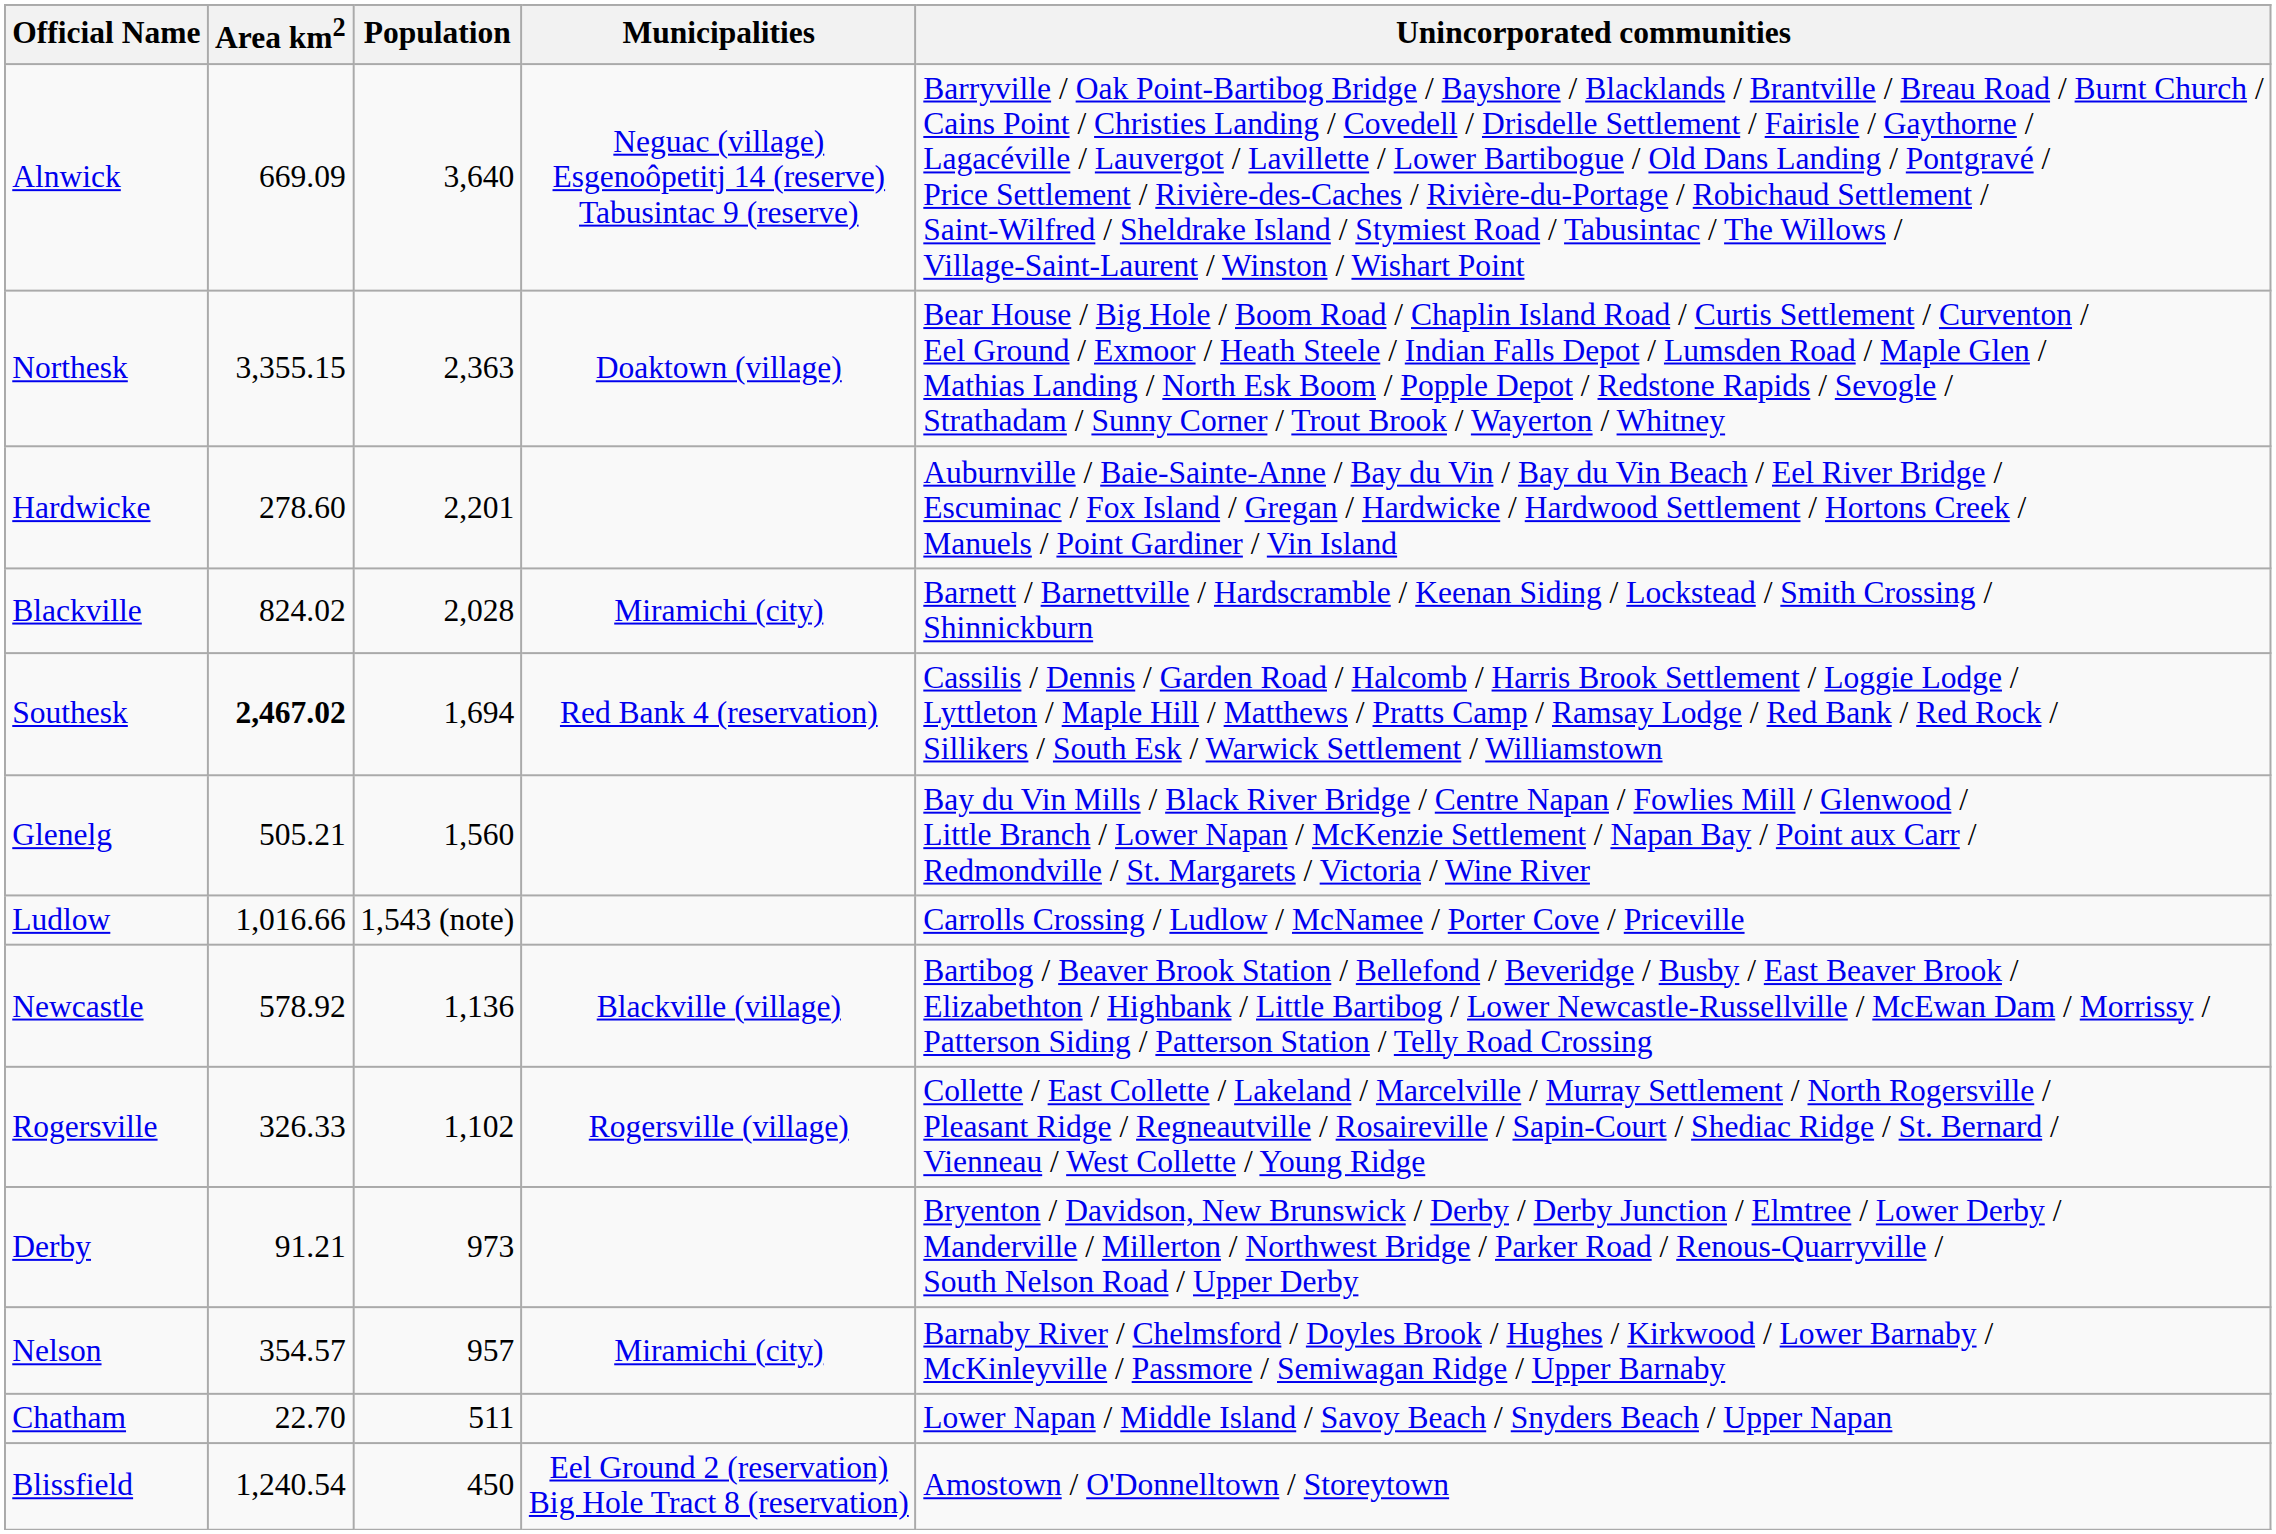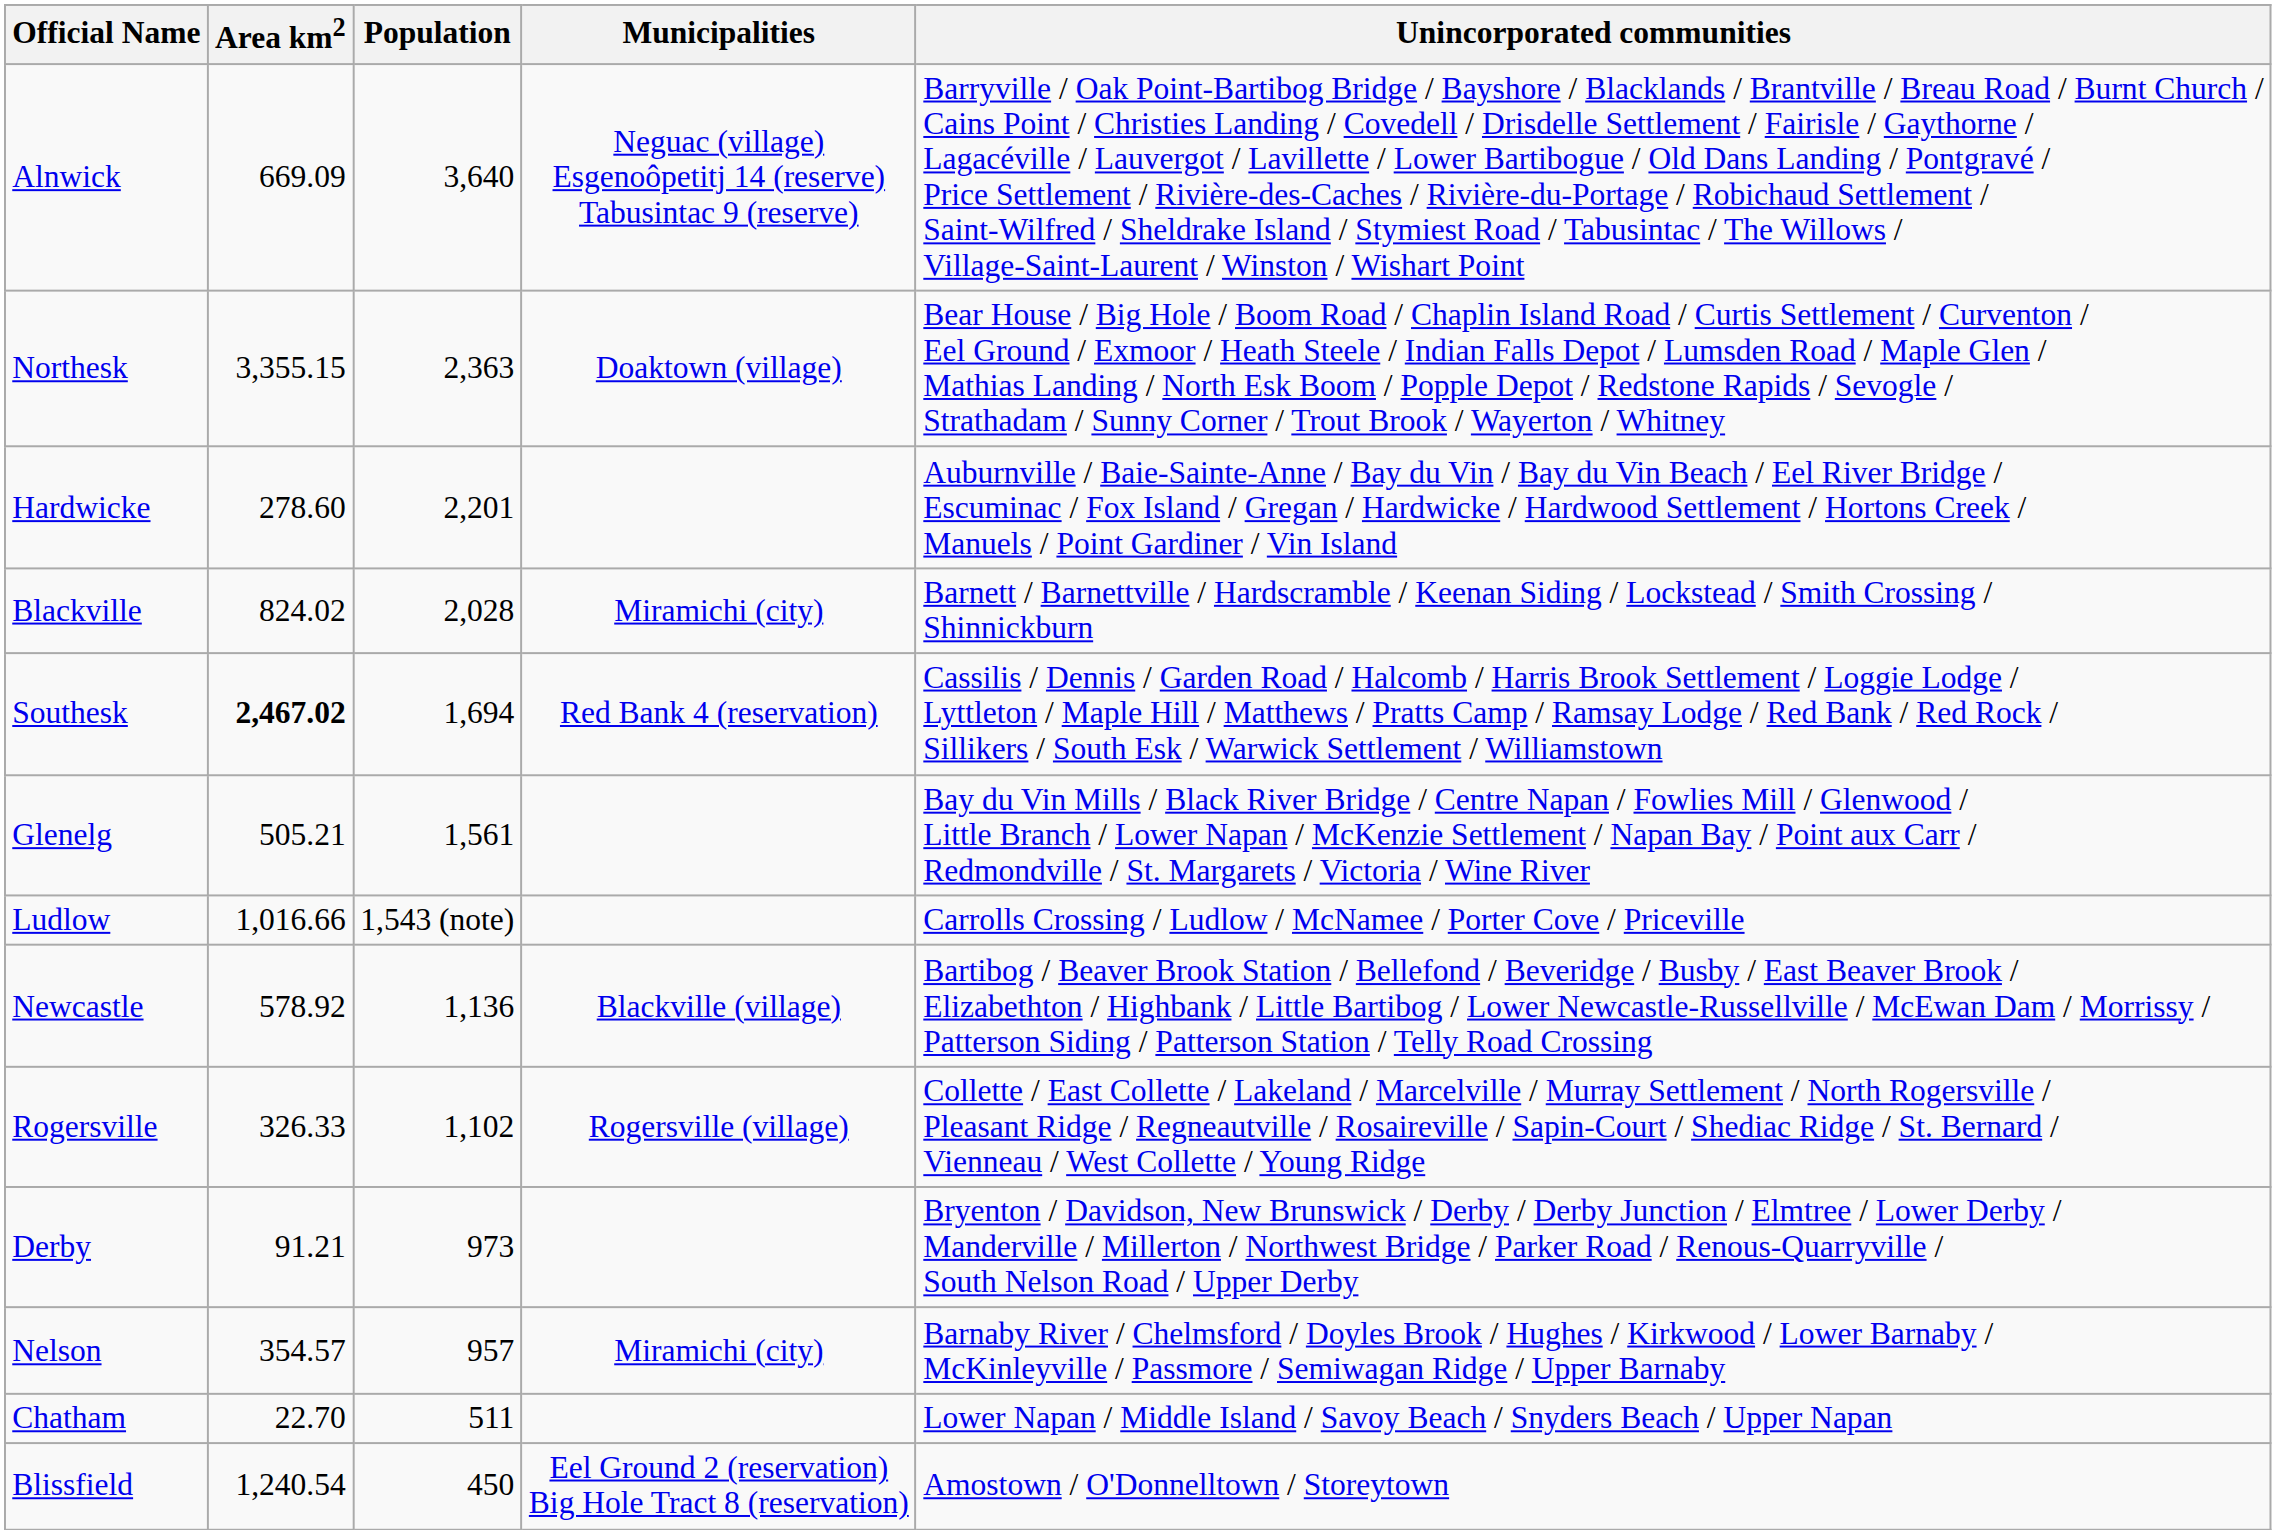 <table class="wikitable">
 <tr>
 <th>Official Name</th>
 <th>Area km<sup>2</sup></th>
 <th>Population</th>
 <th>Municipalities</th>
 <th>Unincorporated communities</th>
 </tr>
 <tr>
 <td><a href='#'>Alnwick</a></td>
 <td align="right">669.09</td>
 <td align="right">3,640</td>
 <td align="center"><a href='#'>Neguac (village)</a><br><a href='#'>Esgenoôpetitj 14 (reserve)</a><br><a href='#'>Tabusintac 9 (reserve)</a></td>
 <td><a href='#'>Barryville</a> / <a href='#'>Oak Point-Bartibog Bridge</a> / <a href='#'>Bayshore</a> / <a href='#'>Blacklands</a> / <a href='#'>Brantville</a> / <a href='#'>Breau Road</a> / <a href='#'>Burnt Church</a> / <br><a href='#'>Cains Point</a> / <a href='#'>Christies Landing</a> / <a href='#'>Covedell</a> / <a href='#'>Drisdelle Settlement</a> / <a href='#'>Fairisle</a> / <a href='#'>Gaythorne</a> / <br><a href='#'>Lagacéville</a> / <a href='#'>Lauvergot</a> / <a href='#'>Lavillette</a> / <a href='#'>Lower Bartibogue</a> / <a href='#'>Old Dans Landing</a> / <a href='#'>Pontgravé</a> / <br><a href='#'>Price Settlement</a> / <a href='#'>Rivière-des-Caches</a> / <a href='#'>Rivière-du-Portage</a> / <a href='#'>Robichaud Settlement</a> / <br><a href='#'>Saint-Wilfred</a> / <a href='#'>Sheldrake Island</a> / <a href='#'>Stymiest Road</a> / <a href='#'>Tabusintac</a> / <a href='#'>The Willows</a> / <br><a href='#'>Village-Saint-Laurent</a> / <a href='#'>Winston</a> / <a href='#'>Wishart Point</a></td>
 </tr>
 <tr>
 <td><a href='#'>Northesk</a></td>
 <td align="right">3,355.15</td>
 <td align="right">2,363</td>
 <td align="center"><a href='#'>Doaktown (village)</a></td>
 <td><a href='#'>Bear House</a> / <a href='#'>Big Hole</a> / <a href='#'>Boom Road</a> / <a href='#'>Chaplin Island Road</a> / <a href='#'>Curtis Settlement</a> / <a href='#'>Curventon</a> / <br><a href='#'>Eel Ground</a> / <a href='#'>Exmoor</a> / <a href='#'>Heath Steele</a> / <a href='#'>Indian Falls Depot</a> / <a href='#'>Lumsden Road</a> / <a href='#'>Maple Glen</a> / <br><a href='#'>Mathias Landing</a> / <a href='#'>North Esk Boom</a> / <a href='#'>Popple Depot</a> / <a href='#'>Redstone Rapids</a> / <a href='#'>Sevogle</a> / <br><a href='#'>Strathadam</a> / <a href='#'>Sunny Corner</a> / <a href='#'>Trout Brook</a> / <a href='#'>Wayerton</a> / <a href='#'>Whitney</a></td>
 </tr>
 <tr>
 <td><a href='#'>Hardwicke</a></td>
 <td align="right">278.60</td>
 <td align="right">2,201</td>
 <td align="center"></td>
 <td><a href='#'>Auburnville</a> / <a href='#'>Baie-Sainte-Anne</a> / <a href='#'>Bay du Vin</a> / <a href='#'>Bay du Vin Beach</a> / <a href='#'>Eel River Bridge</a> / <br><a href='#'>Escuminac</a> / <a href='#'>Fox Island</a> / <a href='#'>Gregan</a> / <a href='#'>Hardwicke</a> / <a href='#'>Hardwood Settlement</a> / <a href='#'>Hortons Creek</a> / <br><a href='#'>Manuels</a> / <a href='#'>Point Gardiner</a> / <a href='#'>Vin Island</a></td>
 </tr>
 <tr>
 <td><a href='#'>Blackville</a></td>
 <td align="right">824.02</td>
 <td align="right">2,028</td>
 <td align="center"><a href='#'>Miramichi (city)</a></td>
 <td><a href='#'>Barnett</a> / <a href='#'>Barnettville</a> / <a href='#'>Hardscramble</a> / <a href='#'>Keenan Siding</a> / <a href='#'>Lockstead</a> / <a href='#'>Smith Crossing</a> / <br><a href='#'>Shinnickburn</a></td>
 </tr>
 <tr>
 <td><a href='#'>Southesk</a></td>
 <td align="right"><strong>2,467.02</strong></td>
 <td align="right">1,694</td>
 <td align="center"><a href='#'>Red Bank 4 (reservation)</a></td>
 <td><a href='#'>Cassilis</a> / <a href='#'>Dennis</a> / <a href='#'>Garden Road</a> / <a href='#'>Halcomb</a> / <a href='#'>Harris Brook Settlement</a> / <a href='#'>Loggie Lodge</a> / <br><a href='#'>Lyttleton</a> / <a href='#'>Maple Hill</a> / <a href='#'>Matthews</a> / <a href='#'>Pratts Camp</a> / <a href='#'>Ramsay Lodge</a> / <a href='#'>Red Bank</a> / <a href='#'>Red Rock</a> / <br><a href='#'>Sillikers</a> / <a href='#'>South Esk</a> / <a href='#'>Warwick Settlement</a> / <a href='#'>Williamstown</a></td>
 </tr>
 <tr>
 <td><a href='#'>Glenelg</a></td>
 <td align="right">505.21</td>
-<td align="right">1,560</td>
+<td align="right">1,561</td>
 <td align="center"></td>
 <td><a href='#'>Bay du Vin Mills</a> / <a href='#'>Black River Bridge</a> / <a href='#'>Centre Napan</a> / <a href='#'>Fowlies Mill</a> / <a href='#'>Glenwood</a> / <br><a href='#'>Little Branch</a> / <a href='#'>Lower Napan</a> / <a href='#'>McKenzie Settlement</a> / <a href='#'>Napan Bay</a> / <a href='#'>Point aux Carr</a> / <br><a href='#'>Redmondville</a> / <a href='#'>St. Margarets</a> / <a href='#'>Victoria</a> / <a href='#'>Wine River</a></td>
 </tr>
 <tr>
 <td><a href='#'>Ludlow</a></td>
 <td align="right">1,016.66</td>
 <td align="right">1,543  (note)</td>
 <td align="center"></td>
 <td><a href='#'>Carrolls Crossing</a> / <a href='#'>Ludlow</a> / <a href='#'>McNamee</a> / <a href='#'>Porter Cove</a> / <a href='#'>Priceville</a></td>
 </tr>
 <tr>
 <td><a href='#'>Newcastle</a></td>
 <td align="right">578.92</td>
 <td align="right">1,136</td>
 <td align="center"><a href='#'>Blackville (village)</a></td>
 <td><a href='#'>Bartibog</a> / <a href='#'>Beaver Brook Station</a> / <a href='#'>Bellefond</a> / <a href='#'>Beveridge</a> / <a href='#'>Busby</a> / <a href='#'>East Beaver Brook</a> / <br><a href='#'>Elizabethton</a> / <a href='#'>Highbank</a> / <a href='#'>Little Bartibog</a> / <a href='#'>Lower Newcastle-Russellville</a> / <a href='#'>McEwan Dam</a> / <a href='#'>Morrissy</a> / <br><a href='#'>Patterson Siding</a> / <a href='#'>Patterson Station</a> / <a href='#'>Telly Road Crossing</a></td>
 </tr>
 <tr>
 <td><a href='#'>Rogersville</a></td>
 <td align="right">326.33</td>
 <td align="right">1,102</td>
 <td align="center"><a href='#'>Rogersville (village)</a></td>
 <td><a href='#'>Collette</a> / <a href='#'>East Collette</a> / <a href='#'>Lakeland</a> / <a href='#'>Marcelville</a> / <a href='#'>Murray Settlement</a> / <a href='#'>North Rogersville</a> / <br><a href='#'>Pleasant Ridge</a> / <a href='#'>Regneautville</a> / <a href='#'>Rosaireville</a> / <a href='#'>Sapin-Court</a> / <a href='#'>Shediac Ridge</a> / <a href='#'>St. Bernard</a> / <br><a href='#'>Vienneau</a> / <a href='#'>West Collette</a> / <a href='#'>Young Ridge</a></td>
 </tr>
 <tr>
 <td><a href='#'>Derby</a></td>
 <td align="right">91.21</td>
 <td align="right">973</td>
 <td align="center"></td>
 <td><a href='#'>Bryenton</a> / <a href='#'>Davidson, New Brunswick</a> / <a href='#'>Derby</a> / <a href='#'>Derby Junction</a> / <a href='#'>Elmtree</a> / <a href='#'>Lower Derby</a> / <br><a href='#'>Manderville</a> / <a href='#'>Millerton</a> /  <a href='#'>Northwest Bridge</a> / <a href='#'>Parker Road</a> / <a href='#'>Renous-Quarryville</a> / <br><a href='#'>South Nelson Road</a> / <a href='#'>Upper Derby</a></td>
 </tr>
 <tr>
 <td><a href='#'>Nelson</a></td>
 <td align="right">354.57</td>
 <td align="right">957</td>
 <td align="center"><a href='#'>Miramichi (city)</a></td>
 <td><a href='#'>Barnaby River</a> / <a href='#'>Chelmsford</a> / <a href='#'>Doyles Brook</a> / <a href='#'>Hughes</a> / <a href='#'>Kirkwood</a> / <a href='#'>Lower Barnaby</a> / <br><a href='#'>McKinleyville</a> / <a href='#'>Passmore</a> / <a href='#'>Semiwagan Ridge</a> / <a href='#'>Upper Barnaby</a></td>
 </tr>
 <tr>
 <td><a href='#'>Chatham</a></td>
 <td align="right">22.70</td>
 <td align="right">511</td>
 <td align="center"></td>
 <td><a href='#'>Lower Napan</a> / <a href='#'>Middle Island</a> / <a href='#'>Savoy Beach</a> / <a href='#'>Snyders Beach</a> / <a href='#'>Upper Napan</a></td>
 </tr>
 <tr>
 <td><a href='#'>Blissfield</a></td>
 <td align="right">1,240.54</td>
 <td align="right">450</td>
 <td align="center"><a href='#'>Eel Ground 2 (reservation)</a><br><a href='#'>Big Hole Tract 8 (reservation)</a></td>
 <td><a href='#'>Amostown</a> / <a href='#'>O'Donnelltown</a> / <a href='#'>Storeytown</a></td>
 </tr>
 </table>
